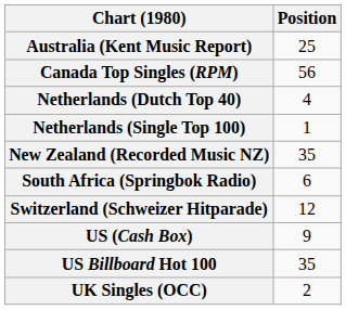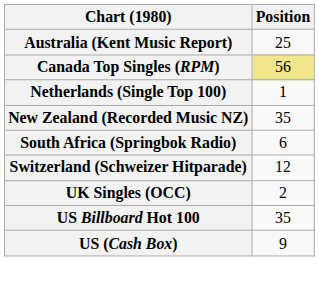 <table class="wikitable sortable plainrowheaders" style="text-align:center">
 <tr>
 <th scope="col">Chart (1980)</th>
 <th scope="col">Position</th>
 </tr>
 <tr>
 <th scope="row">Australia (Kent Music Report)</th>
 <td>25</td>
 </tr>
 <tr>
 <th scope="row">Canada Top Singles (<em>RPM</em>)</th>
-<td>56</td>
-</tr>
-<tr>
-<th scope="row">Netherlands (Dutch Top 40)</th>
-<td>4</td>
+<td style="background: khaki;">56</td>
 </tr>
 <tr>
 <th scope="row">Netherlands (Single Top 100)</th>
 <td>1</td>
 </tr>
 <tr>
 <th scope="row">New Zealand (Recorded Music NZ)</th>
 <td>35</td>
 </tr>
 <tr>
 <th scope="row">South Africa (Springbok Radio)</th>
 <td>6</td>
 </tr>
 <tr>
 <th scope="row">Switzerland (Schweizer Hitparade)</th>
 <td align="center">12</td>
 </tr>
 <tr>
-<th scope="row">US (<em>Cash Box</em>) </th>
-<td>9</td>
+<th scope="row">UK Singles (OCC)</th>
+<td>2</td>
 </tr>
 <tr>
 <th scope="row">US <em>Billboard</em> Hot 100</th>
 <td>35</td>
 </tr>
 <tr>
-<th scope="row">UK Singles (OCC)</th>
-<td>2</td>
+<th scope="row">US (<em>Cash Box</em>) </th>
+<td>9</td>
 </tr>
 </table>
